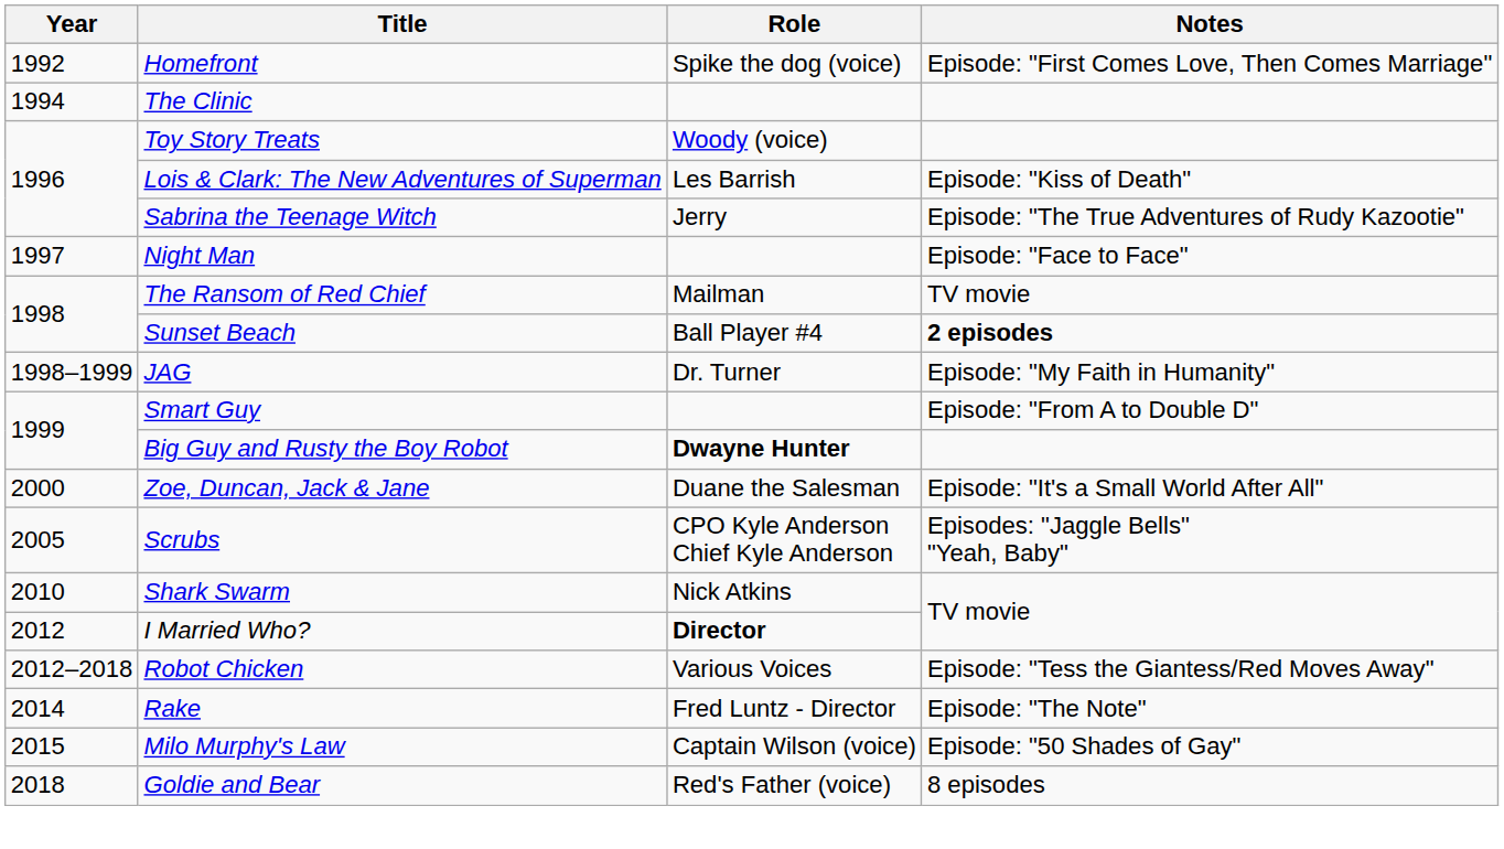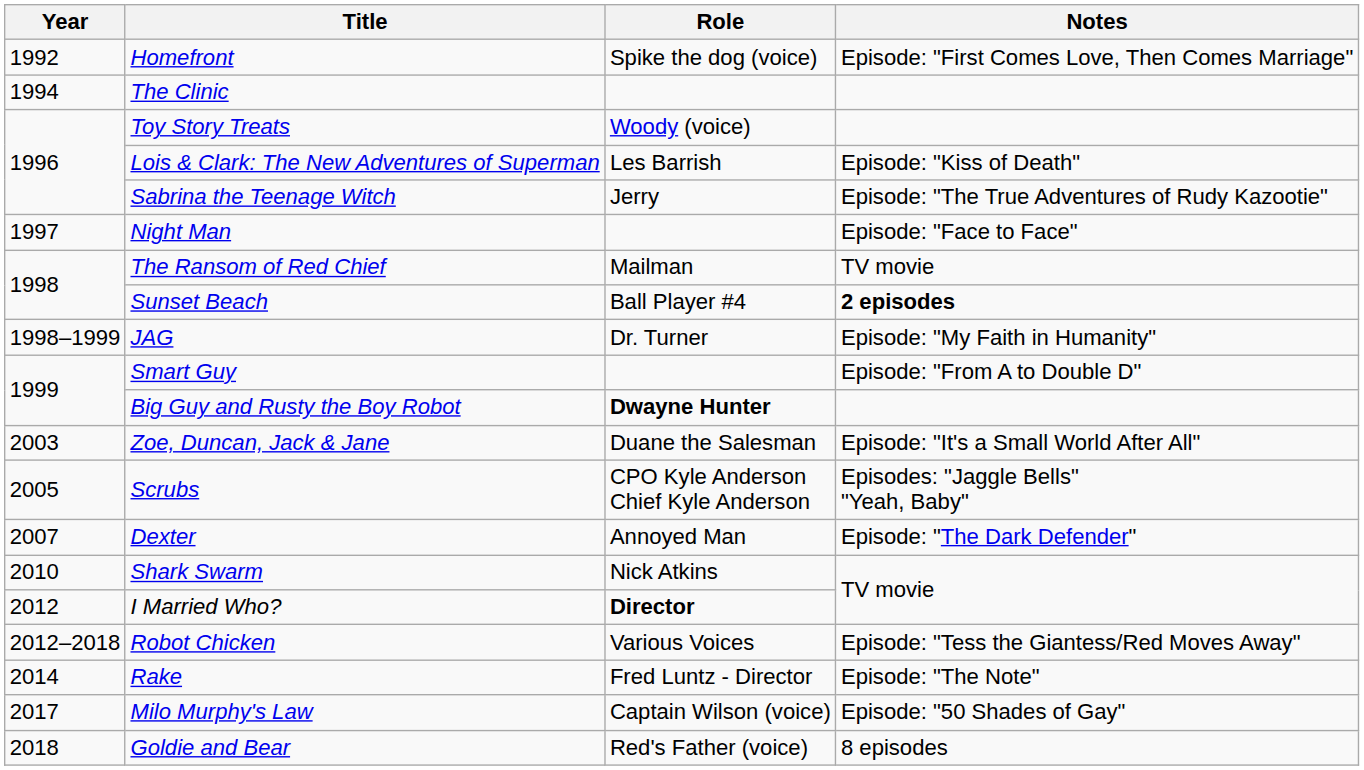 <table class="wikitable sortable">
 <tr>
 <th>Year</th>
 <th>Title</th>
 <th>Role</th>
 <th>Notes</th>
 </tr>
 <tr>
 <td>1992</td>
 <td><em><a href='#'>Homefront</a></em></td>
 <td>Spike the dog (voice)</td>
 <td>Episode: "First Comes Love, Then Comes Marriage"</td>
 </tr>
 <tr>
 <td>1994</td>
 <td><em><a href='#'>The Clinic</a></em></td>
 <td></td>
 <td></td>
 </tr>
 <tr>
 <td rowspan="3">1996</td>
 <td><em><a href='#'>Toy Story Treats</a></em></td>
 <td><a href='#'>Woody</a> (voice)</td>
 <td></td>
 </tr>
 <tr>
 <td><em><a href='#'>Lois & Clark: The New Adventures of Superman</a></em></td>
 <td>Les Barrish</td>
 <td>Episode: "Kiss of Death"</td>
 </tr>
 <tr>
 <td><em><a href='#'>Sabrina the Teenage Witch</a></em></td>
 <td>Jerry</td>
 <td>Episode: "The True Adventures of Rudy Kazootie"</td>
 </tr>
 <tr>
 <td>1997</td>
 <td><em><a href='#'>Night Man</a></em></td>
 <td></td>
 <td>Episode: "Face to Face"</td>
 </tr>
 <tr>
 <td rowspan="2">1998</td>
 <td><em><a href='#'>The Ransom of Red Chief</a></em></td>
 <td>Mailman</td>
 <td>TV movie</td>
 </tr>
 <tr>
 <td><em><a href='#'>Sunset Beach</a></em></td>
 <td>Ball Player #4</td>
 <td><strong>2 episodes</strong></td>
 </tr>
 <tr>
 <td>1998–1999</td>
 <td><em><a href='#'>JAG</a></em></td>
 <td>Dr. Turner</td>
 <td>Episode: "My Faith in Humanity"</td>
 </tr>
 <tr>
 <td rowspan="2">1999</td>
 <td><em><a href='#'>Smart Guy</a></em></td>
 <td></td>
 <td>Episode: "From A to Double D"</td>
 </tr>
 <tr>
 <td><em><a href='#'>Big Guy and Rusty the Boy Robot</a></em></td>
 <td><strong>Dwayne Hunter</strong></td>
 <td></td>
 </tr>
 <tr>
-<td>2000</td>
+<td>2003</td>
 <td><em><a href='#'>Zoe, Duncan, Jack & Jane</a></em></td>
 <td>Duane the Salesman</td>
 <td>Episode: "It's a Small World After All"</td>
 </tr>
 <tr>
 <td>2005</td>
 <td><em><a href='#'>Scrubs</a></em></td>
 <td>CPO Kyle Anderson<br>Chief Kyle Anderson</td>
 <td>Episodes: "Jaggle Bells"<br>"Yeah, Baby"</td>
+</tr>
+<tr>
+<td>2007</td>
+<td><em><a href='#'>Dexter</a></em></td>
+<td>Annoyed Man</td>
+<td>Episode: "<a href='#'>The Dark Defender</a>"</td>
 </tr>
 <tr>
 <td>2010</td>
 <td><em><a href='#'>Shark Swarm</a></em></td>
 <td>Nick Atkins</td>
 <td rowspan="2">TV movie</td>
 </tr>
 <tr>
 <td>2012</td>
 <td><em>I Married Who?</em></td>
 <td><strong>Director</strong></td>
 </tr>
 <tr>
 <td>2012–2018</td>
 <td><em><a href='#'>Robot Chicken</a></em></td>
 <td>Various Voices</td>
 <td>Episode: "Tess the Giantess/Red Moves Away"</td>
 </tr>
 <tr>
 <td>2014</td>
 <td><em><a href='#'>Rake</a></em></td>
 <td>Fred Luntz - Director</td>
 <td>Episode: "The Note"</td>
 </tr>
 <tr>
-<td>2015</td>
+<td>2017</td>
 <td><em><a href='#'>Milo Murphy's Law</a></em></td>
 <td>Captain Wilson (voice)</td>
 <td>Episode: "50 Shades of Gay"</td>
 </tr>
 <tr>
 <td>2018</td>
 <td><em><a href='#'>Goldie and Bear</a></em></td>
 <td>Red's Father (voice)</td>
 <td>8 episodes</td>
 </tr>
 </table>
